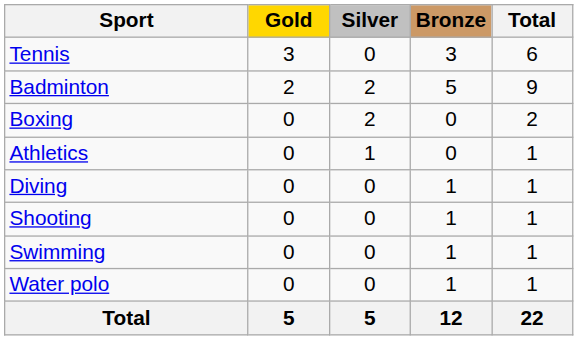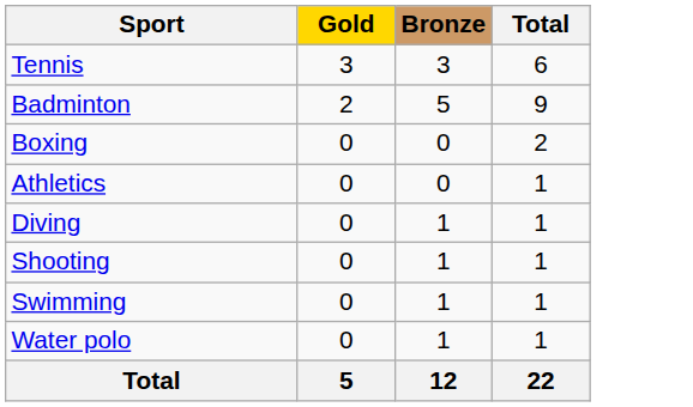 <table class="wikitable sortable" style="text-align:center;">
 <tr>
 <th width=180>Sport</th>
 <th scope="col" style="background:gold; width:55px;">Gold</th>
-<th scope="col" style="background:silver; width:55px;">Silver</th>
 <th scope="col" style="background:#cc9966; width:55px;">Bronze</th>
 <th width=55>Total</th>
 </tr>
 <tr>
 <td align=left><a href='#'>Tennis</a></td>
 <td>3</td>
-<td>0</td>
 <td>3</td>
 <td>6</td>
 </tr>
 <tr>
 <td align=left><a href='#'>Badminton</a></td>
-<td>2</td>
 <td>2</td>
 <td>5</td>
 <td>9</td>
 </tr>
 <tr>
 <td align=left><a href='#'>Boxing</a></td>
 <td>0</td>
-<td>2</td>
 <td>0</td>
 <td>2</td>
 </tr>
 <tr>
 <td align=left><a href='#'>Athletics</a></td>
 <td>0</td>
-<td>1</td>
 <td>0</td>
 <td>1</td>
 </tr>
 <tr>
 <td align=left><a href='#'>Diving</a></td>
-<td>0</td>
 <td>0</td>
 <td>1</td>
 <td>1</td>
 </tr>
 <tr>
 <td align=left><a href='#'>Shooting</a></td>
 <td>0</td>
-<td>0</td>
 <td>1</td>
 <td>1</td>
 </tr>
 <tr>
 <td align=left><a href='#'>Swimming</a></td>
-<td>0</td>
 <td>0</td>
 <td>1</td>
 <td>1</td>
 </tr>
 <tr>
 <td align=left><a href='#'>Water polo</a></td>
 <td>0</td>
-<td>0</td>
 <td>1</td>
 <td>1</td>
 </tr>
 <tr class="sortbottom">
 <th>Total</th>
 <th>5</th>
-<th>5</th>
 <th>12</th>
 <th>22</th>
 </tr>
 </table>
